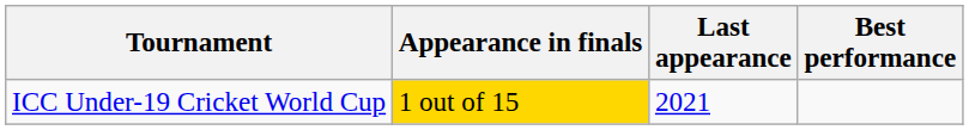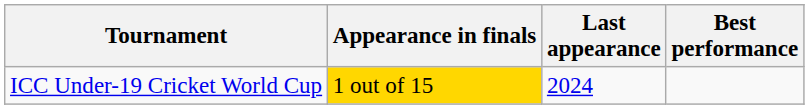 <table class="wikitable sortable" style="text-align:left;">
 <tr>
 <th>Tournament</th>
 <th data-sort-type="number">Appearance in finals</th>
 <th>Last<br>appearance</th>
 <th>Best<br>performance</th>
 </tr>
 <tr>
 <td><a href='#'>ICC Under-19 Cricket World Cup</a></td>
 <td style="background: gold;">1 out of 15</td>
-<td><a href='#'>2021</a></td>
+<td><a href='#'>2024</a></td>
 <td></td>
 </tr>
 </table>
